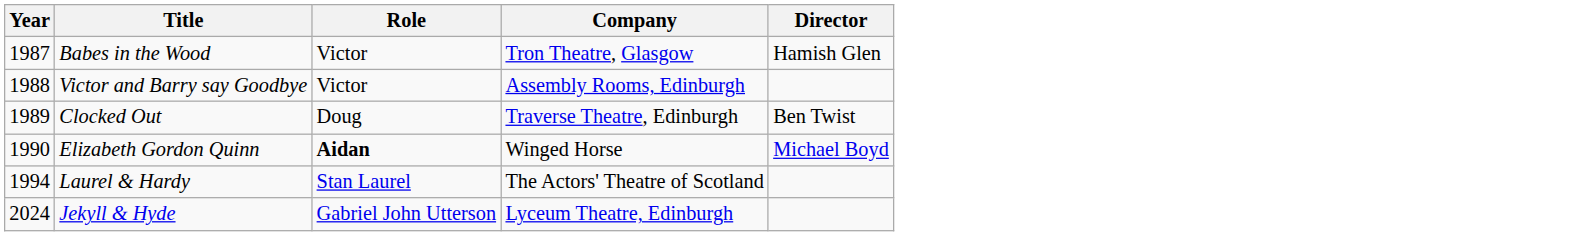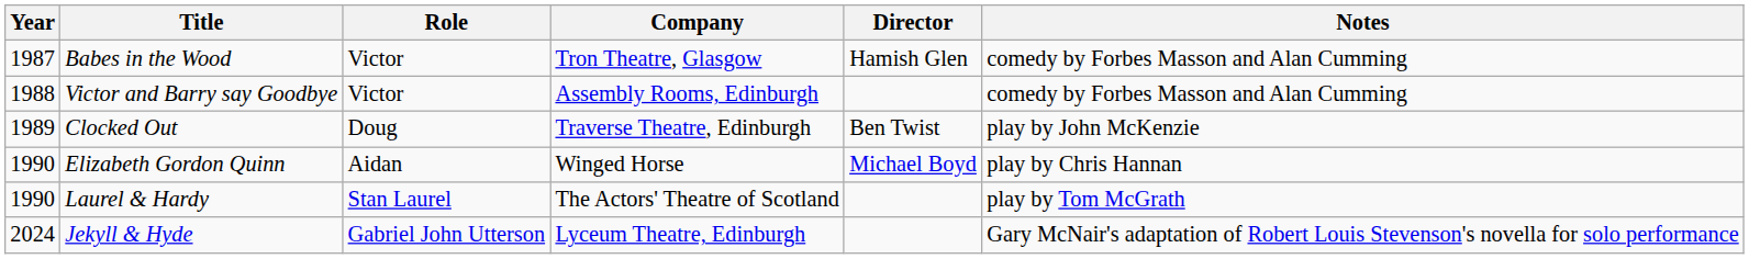 <table class="wikitable">
 <tr>
 <th>Year</th>
 <th>Title</th>
 <th>Role</th>
 <th>Company</th>
 <th>Director</th>
+<th>Notes</th>
 </tr>
 <tr>
 <td>1987</td>
 <td><em>Babes in the Wood</em></td>
 <td>Victor</td>
 <td><a href='#'>Tron Theatre</a>, <a href='#'>Glasgow</a></td>
 <td>Hamish Glen</td>
+<td>comedy by Forbes Masson and Alan Cumming</td>
 </tr>
 <tr>
 <td>1988</td>
 <td><em>Victor and Barry say Goodbye</em></td>
 <td>Victor</td>
 <td><a href='#'>Assembly Rooms, Edinburgh</a></td>
 <td></td>
+<td>comedy by Forbes Masson and Alan Cumming</td>
 </tr>
 <tr>
 <td>1989</td>
 <td><em>Clocked Out</em></td>
 <td>Doug</td>
 <td><a href='#'>Traverse Theatre</a>, Edinburgh</td>
 <td>Ben Twist</td>
+<td>play by John McKenzie</td>
 </tr>
 <tr>
 <td>1990</td>
 <td><em>Elizabeth Gordon Quinn</em></td>
-<td><strong>Aidan</strong></td>
+<td>Aidan</td>
 <td>Winged Horse</td>
 <td><a href='#'>Michael Boyd</a></td>
+<td>play by Chris Hannan</td>
 </tr>
 <tr>
-<td>1994</td>
+<td>1990</td>
 <td><em>Laurel & Hardy</em></td>
 <td><a href='#'>Stan Laurel</a></td>
 <td>The Actors' Theatre of Scotland</td>
 <td></td>
+<td>play by <a href='#'>Tom McGrath</a></td>
 </tr>
 <tr>
 <td>2024</td>
 <td><em><a href='#'>Jekyll & Hyde</a></em></td>
 <td><a href='#'>Gabriel John Utterson</a></td>
 <td><a href='#'>Lyceum Theatre, Edinburgh</a></td>
 <td></td>
+<td>Gary McNair's adaptation of <a href='#'>Robert Louis Stevenson</a>'s novella for <a href='#'>solo performance</a></td>
 </tr>
 </table>
